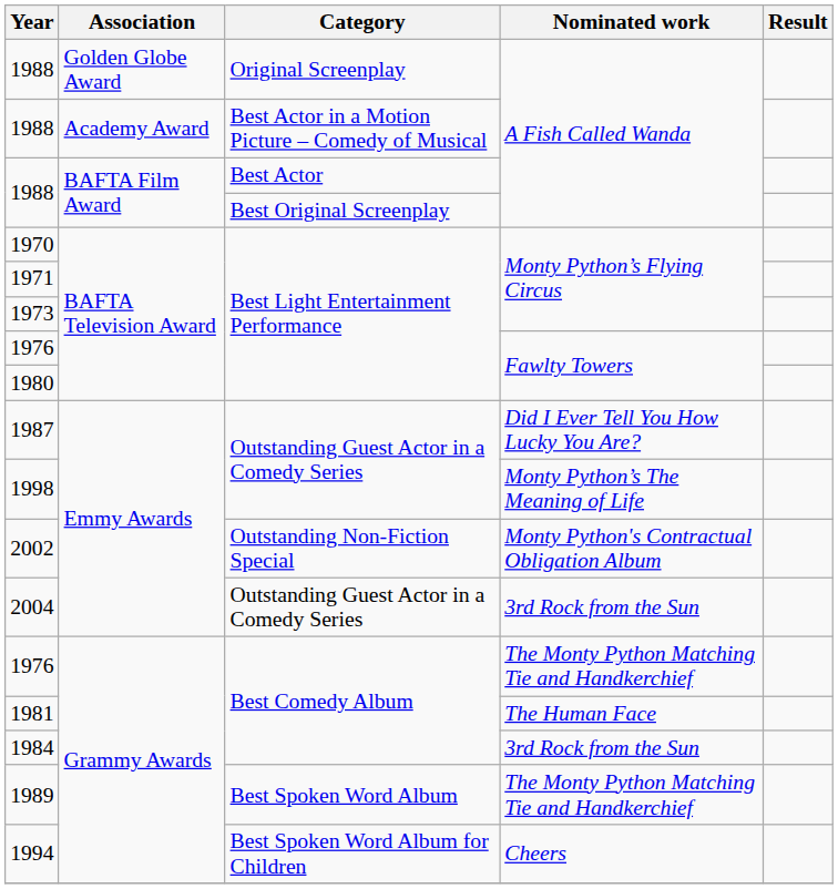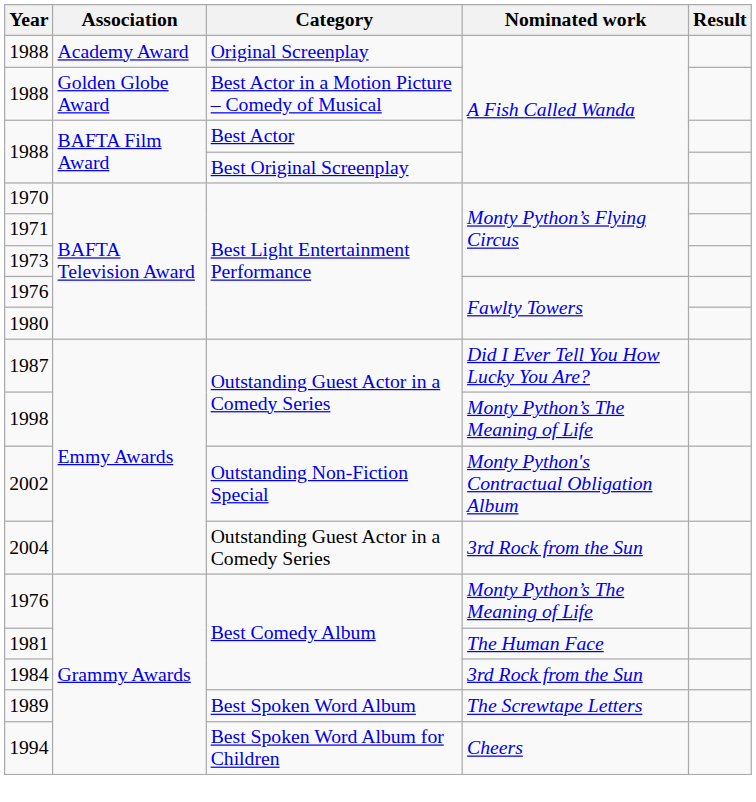 <table class="wikitable">
 <tr>
 <th>Year</th>
 <th>Association</th>
 <th>Category</th>
 <th>Nominated work</th>
 <th>Result</th>
 </tr>
 <tr>
 <td>1988</td>
-<td><a href='#'>Golden Globe Award</a></td>
+<td><a href='#'>Academy Award</a></td>
 <td><a href='#'>Original Screenplay</a></td>
 <td rowspan=4><em><a href='#'>A Fish Called Wanda</a></em></td>
 <td></td>
 </tr>
 <tr>
 <td>1988</td>
-<td><a href='#'>Academy Award</a></td>
+<td><a href='#'>Golden Globe Award</a></td>
 <td><a href='#'>Best Actor in a Motion Picture – Comedy of Musical</a></td>
 <td></td>
 </tr>
 <tr>
 <td rowspan=2>1988</td>
 <td rowspan=2><a href='#'>BAFTA Film Award</a></td>
 <td><a href='#'>Best Actor</a></td>
 <td></td>
 </tr>
 <tr>
 <td><a href='#'>Best Original Screenplay</a></td>
 <td></td>
 </tr>
 <tr>
 <td>1970</td>
 <td rowspan="5"><a href='#'>BAFTA Television Award</a></td>
 <td rowspan="5"><a href='#'>Best Light Entertainment Performance</a></td>
 <td rowspan="3"><em><a href='#'>Monty Python’s Flying Circus</a></em></td>
 <td></td>
 </tr>
 <tr>
 <td>1971</td>
 <td></td>
 </tr>
 <tr>
 <td>1973</td>
 <td></td>
 </tr>
 <tr>
 <td>1976</td>
 <td rowspan=2><em><a href='#'>Fawlty Towers</a></em></td>
 <td></td>
 </tr>
 <tr>
 <td>1980</td>
 <td></td>
 </tr>
 <tr>
 <td>1987</td>
 <td rowspan=4><a href='#'>Emmy Awards</a></td>
 <td rowspan=2><a href='#'>Outstanding Guest Actor in a Comedy Series</a></td>
 <td><em><a href='#'>Did I Ever Tell You How Lucky You Are?</a></em></td>
 <td></td>
 </tr>
 <tr>
 <td>1998</td>
 <td><em><a href='#'>Monty Python’s The Meaning of Life</a></em></td>
 <td></td>
 </tr>
 <tr>
 <td>2002</td>
 <td><a href='#'>Outstanding Non-Fiction Special</a></td>
 <td><em><a href='#'>Monty Python's Contractual Obligation Album</a></em></td>
 <td></td>
 </tr>
 <tr>
 <td>2004</td>
 <td>Outstanding Guest Actor in a Comedy Series</td>
 <td><em><a href='#'>3rd Rock from the Sun</a></em></td>
 <td></td>
 </tr>
 <tr>
 <td>1976</td>
 <td rowspan=5><a href='#'>Grammy Awards</a></td>
 <td rowspan=3><a href='#'>Best Comedy Album</a></td>
-<td><em><a href='#'>The Monty Python Matching Tie and Handkerchief</a></em></td>
+<td><em><a href='#'>Monty Python’s The Meaning of Life</a></em></td>
 <td></td>
 </tr>
 <tr>
 <td>1981</td>
 <td><em><a href='#'>The Human Face</a></em></td>
 <td></td>
 </tr>
 <tr>
 <td>1984</td>
 <td><em><a href='#'>3rd Rock from the Sun</a></em></td>
 <td></td>
 </tr>
 <tr>
 <td>1989</td>
 <td><a href='#'>Best Spoken Word Album</a></td>
-<td><em><a href='#'>The Monty Python Matching Tie and Handkerchief</a></em></td>
+<td><em><a href='#'>The Screwtape Letters</a></em></td>
 <td></td>
 </tr>
 <tr>
 <td>1994</td>
 <td><a href='#'>Best Spoken Word Album for Children</a></td>
 <td><em><a href='#'>Cheers</a></em></td>
 <td></td>
 </tr>
 <tr>
 </tr>
 </table>
